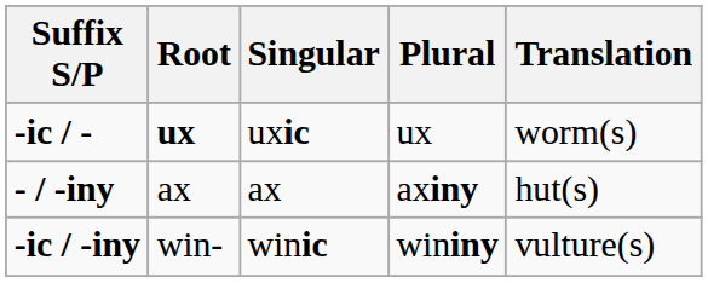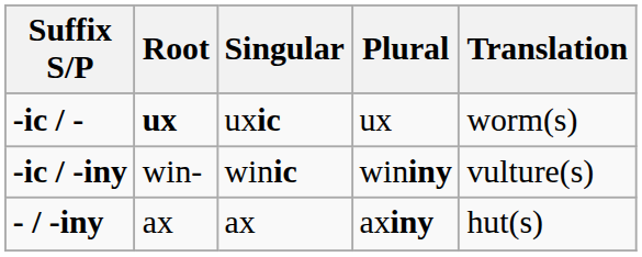 <table class="wikitable">
 <tr>
 <th>Suffix<br>S/P</th>
 <th>Root</th>
 <th>Singular</th>
 <th>Plural</th>
 <th>Translation</th>
 </tr>
 <tr>
 <td><strong>-ic / -</strong></td>
 <td><strong>ux</strong></td>
 <td>ux<strong>ic</strong></td>
 <td>ux</td>
 <td>worm(s)</td>
 </tr>
 <tr>
+<td><strong>-ic / -iny</strong></td>
+<td>win-</td>
+<td>win<strong>ic</strong></td>
+<td>win<strong>iny</strong></td>
+<td>vulture(s)</td>
+</tr>
+<tr>
 <td><strong>- / -iny</strong></td>
 <td>ax</td>
 <td>ax</td>
 <td>ax<strong>iny</strong></td>
 <td>hut(s)</td>
 </tr>
-<tr>
-<td><strong>-ic / -iny</strong></td>
-<td>win-</td>
-<td>win<strong>ic</strong></td>
-<td>win<strong>iny</strong></td>
-<td>vulture(s)</td>
-</tr>
 </table>
